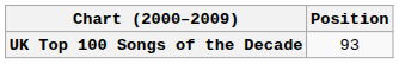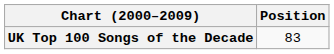 <table class="wikitable plainrowheaders" style="text-align:center">
 <tr>
 <th>Chart (2000–2009)</th>
 <th>Position</th>
 </tr>
 <tr>
 <th scope="row">UK Top 100 Songs of the Decade</th>
-<td>93</td>
+<td>83</td>
 </tr>
 </table>
